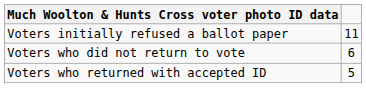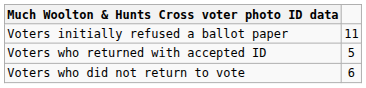 <table class="wikitable">
 <tr>
 <th>Much Woolton & Hunts Cross voter photo ID data</th>
 </tr>
 <tr>
 <td style="text-align:left">Voters initially refused a ballot paper</td>
 <td style="text-align:center">11</td>
 </tr>
 <tr>
+<td style="text-align:left">Voters who returned with accepted ID</td>
+<td style="text-align:center">5</td>
+</tr>
+<tr>
 <td style="text-align:left">Voters who did not return to vote</td>
 <td style="text-align:center">6</td>
 </tr>
-<tr>
-<td style="text-align:left">Voters who returned with accepted ID</td>
-<td style="text-align:center">5</td>
-</tr>
 </table>
